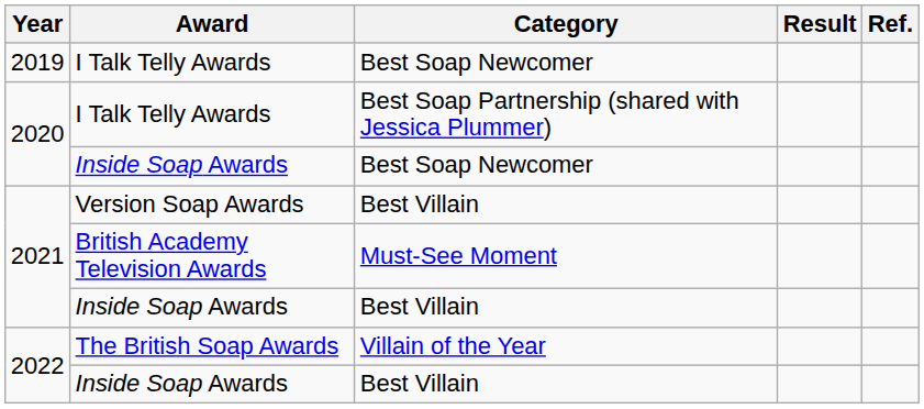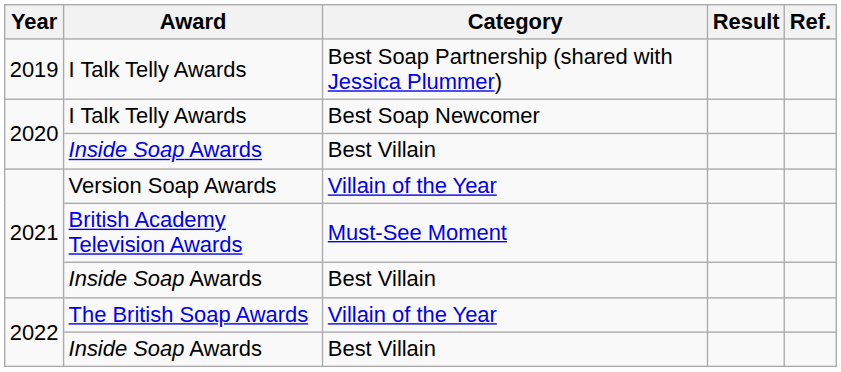 <table class="wikitable">
 <tr>
 <th>Year</th>
 <th>Award</th>
 <th>Category</th>
 <th>Result</th>
 <th>Ref.</th>
 </tr>
 <tr>
 <td>2019</td>
 <td>I Talk Telly Awards</td>
-<td>Best Soap Newcomer</td>
+<td>Best Soap Partnership (shared with <a href='#'>Jessica Plummer</a>)</td>
 <td></td>
 <td align="center"></td>
 </tr>
 <tr>
 <td rowspan="2">2020</td>
 <td>I Talk Telly Awards</td>
-<td>Best Soap Partnership (shared with <a href='#'>Jessica Plummer</a>)</td>
+<td>Best Soap Newcomer</td>
 <td></td>
 <td align="center"></td>
 </tr>
 <tr>
 <td><a href='#'><em>Inside Soap</em> Awards</a></td>
-<td>Best Soap Newcomer</td>
+<td>Best Villain</td>
 <td></td>
 <td align="center"></td>
 </tr>
 <tr>
 <td rowspan="3">2021</td>
 <td>Version Soap Awards</td>
-<td>Best Villain</td>
+<td><a href='#'>Villain of the Year</a></td>
 <td></td>
 <td align="center"></td>
 </tr>
 <tr>
 <td><a href='#'>British Academy Television Awards</a></td>
 <td><a href='#'>Must-See Moment</a></td>
 <td></td>
 <td align="center"></td>
 </tr>
 <tr>
 <td><em>Inside Soap</em> Awards</td>
 <td>Best Villain</td>
 <td></td>
 <td align="center"></td>
 </tr>
 <tr>
 <td rowspan="2">2022</td>
 <td><a href='#'>The British Soap Awards</a></td>
 <td><a href='#'>Villain of the Year</a></td>
 <td></td>
 <td align="center"></td>
 </tr>
 <tr>
 <td><em>Inside Soap</em> Awards</td>
 <td>Best Villain</td>
 <td></td>
 <td align="center"></td>
 </tr>
 </table>
